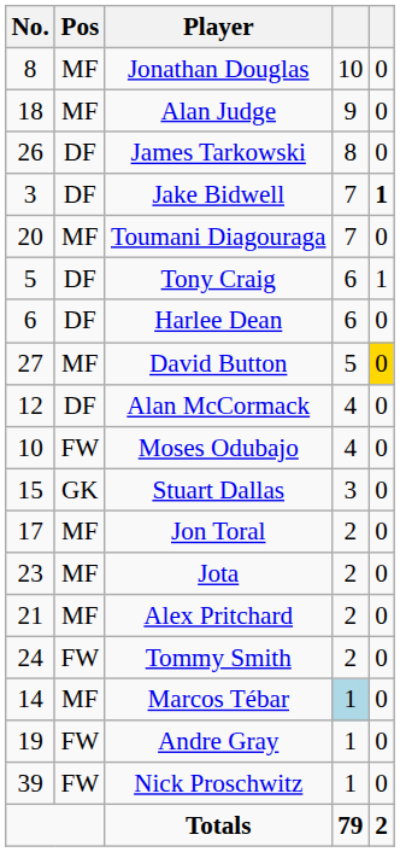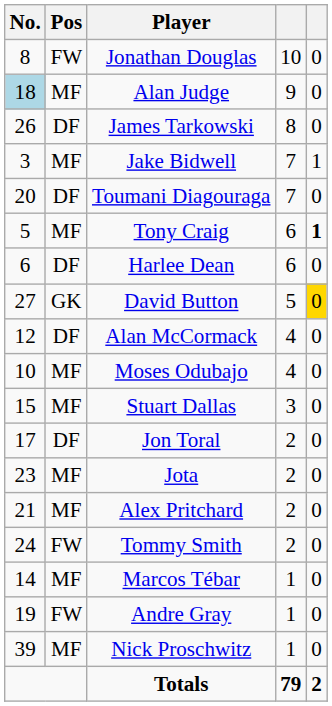 <table class="wikitable"  style="text-align:center; border:1px #aaa solid; font-size:95%;">
 <tr>
 <th>No.</th>
 <th>Pos</th>
 <th>Player</th>
 <th></th>
 <th></th>
 </tr>
 <tr>
 <td>8</td>
-<td>MF</td>
+<td>FW</td>
 <td><a href='#'>Jonathan Douglas</a></td>
 <td>10</td>
 <td>0</td>
 </tr>
 <tr>
-<td>18</td>
+<td style="background: lightblue;">18</td>
 <td>MF</td>
 <td><a href='#'>Alan Judge</a></td>
 <td>9</td>
 <td>0</td>
 </tr>
 <tr>
 <td>26</td>
 <td>DF</td>
 <td><a href='#'>James Tarkowski</a></td>
 <td>8</td>
 <td>0</td>
 </tr>
 <tr>
 <td>3</td>
-<td>DF</td>
+<td>MF</td>
 <td><a href='#'>Jake Bidwell</a></td>
 <td>7</td>
-<td><strong>1</strong></td>
+<td>1</td>
 </tr>
 <tr>
 <td>20</td>
-<td>MF</td>
+<td>DF</td>
 <td><a href='#'>Toumani Diagouraga</a></td>
 <td>7</td>
 <td>0</td>
 </tr>
 <tr>
 <td>5</td>
-<td>DF</td>
+<td>MF</td>
 <td><a href='#'>Tony Craig</a></td>
 <td>6</td>
-<td>1</td>
+<td><strong>1</strong></td>
 </tr>
 <tr>
 <td>6</td>
 <td>DF</td>
 <td><a href='#'>Harlee Dean</a></td>
 <td>6</td>
 <td>0</td>
 </tr>
 <tr>
 <td>27</td>
-<td>MF</td>
+<td>GK</td>
 <td><a href='#'>David Button</a></td>
 <td>5</td>
 <td style="background: gold;">0</td>
 </tr>
 <tr>
 <td>12</td>
 <td>DF</td>
 <td><a href='#'>Alan McCormack</a></td>
 <td>4</td>
 <td>0</td>
 </tr>
 <tr>
 <td>10</td>
-<td>FW</td>
+<td>MF</td>
 <td><a href='#'>Moses Odubajo</a></td>
 <td>4</td>
 <td>0</td>
 </tr>
 <tr>
 <td>15</td>
-<td>GK</td>
+<td>MF</td>
 <td><a href='#'>Stuart Dallas</a></td>
 <td>3</td>
 <td>0</td>
 </tr>
 <tr>
 <td>17</td>
-<td>MF</td>
+<td>DF</td>
 <td><a href='#'>Jon Toral</a></td>
 <td>2</td>
 <td>0</td>
 </tr>
 <tr>
 <td>23</td>
 <td>MF</td>
 <td><a href='#'>Jota</a></td>
 <td>2</td>
 <td>0</td>
 </tr>
 <tr>
 <td>21</td>
 <td>MF</td>
 <td><a href='#'>Alex Pritchard</a></td>
 <td>2</td>
 <td>0</td>
 </tr>
 <tr>
 <td>24</td>
 <td>FW</td>
 <td><a href='#'>Tommy Smith</a></td>
 <td>2</td>
 <td>0</td>
 </tr>
 <tr>
 <td>14</td>
 <td>MF</td>
 <td><a href='#'>Marcos Tébar</a></td>
-<td style="background: lightblue;">1</td>
+<td>1</td>
 <td>0</td>
 </tr>
 <tr>
 <td>19</td>
 <td>FW</td>
 <td><a href='#'>Andre Gray</a></td>
 <td>1</td>
 <td>0</td>
 </tr>
 <tr>
 <td>39</td>
-<td>FW</td>
+<td>MF</td>
 <td><a href='#'>Nick Proschwitz</a></td>
 <td>1</td>
 <td>0</td>
 </tr>
 <tr>
 <td colspan="2"></td>
 <td><strong>Totals</strong></td>
 <td><strong>79</strong></td>
 <td><strong>2</strong></td>
 </tr>
 </table>
